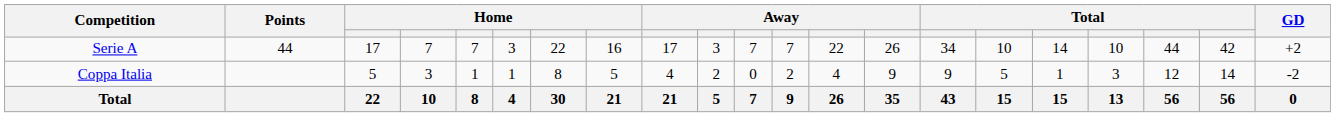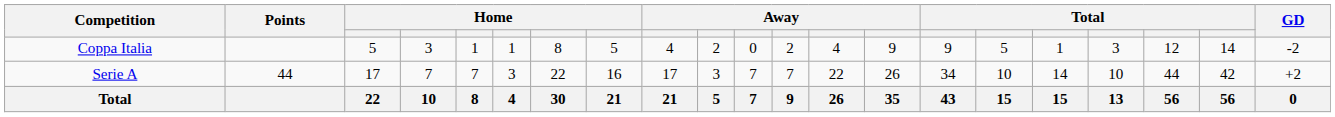 <table class="wikitable" style="font-size:90%;width:100%;margin:auto;clear:both;text-align:center;">
 <tr>
 <th rowspan="2">Competition</th>
 <th rowspan="2">Points</th>
 <th colspan="6">Home</th>
 <th colspan="6">Away</th>
 <th colspan="6">Total</th>
 <th rowspan="2"><a href='#'>GD</a></th>
 </tr>
 <tr>
 <th></th>
 <th></th>
 <th></th>
 <th></th>
 <th></th>
 <th></th>
 <th></th>
 <th></th>
 <th></th>
 <th></th>
 <th></th>
 <th></th>
 <th></th>
 <th></th>
 <th></th>
 <th></th>
 <th></th>
 <th></th>
 </tr>
 <tr>
+<td> <a href='#'>Coppa Italia</a></td>
+<td></td>
+<td>5</td>
+<td>3</td>
+<td>1</td>
+<td>1</td>
+<td>8</td>
+<td>5</td>
+<td>4</td>
+<td>2</td>
+<td>0</td>
+<td>2</td>
+<td>4</td>
+<td>9</td>
+<td>9</td>
+<td>5</td>
+<td>1</td>
+<td>3</td>
+<td>12</td>
+<td>14</td>
+<td>-2</td>
+</tr>
+<tr>
 <td> <a href='#'>Serie A</a></td>
 <td>44</td>
 <td>17</td>
 <td>7</td>
 <td>7</td>
 <td>3</td>
 <td>22</td>
 <td>16</td>
 <td>17</td>
 <td>3</td>
 <td>7</td>
 <td>7</td>
 <td>22</td>
 <td>26</td>
 <td>34</td>
 <td>10</td>
 <td>14</td>
 <td>10</td>
 <td>44</td>
 <td>42</td>
 <td>+2</td>
-</tr>
-<tr>
-<td> <a href='#'>Coppa Italia</a></td>
-<td></td>
-<td>5</td>
-<td>3</td>
-<td>1</td>
-<td>1</td>
-<td>8</td>
-<td>5</td>
-<td>4</td>
-<td>2</td>
-<td>0</td>
-<td>2</td>
-<td>4</td>
-<td>9</td>
-<td>9</td>
-<td>5</td>
-<td>1</td>
-<td>3</td>
-<td>12</td>
-<td>14</td>
-<td>-2</td>
 </tr>
 <tr>
 <th>Total</th>
 <th></th>
 <th>22</th>
 <th>10</th>
 <th>8</th>
 <th>4</th>
 <th>30</th>
 <th>21</th>
 <th>21</th>
 <th>5</th>
 <th>7</th>
 <th>9</th>
 <th>26</th>
 <th>35</th>
 <th>43</th>
 <th>15</th>
 <th>15</th>
 <th>13</th>
 <th>56</th>
 <th>56</th>
 <th>0</th>
 </tr>
 </table>
